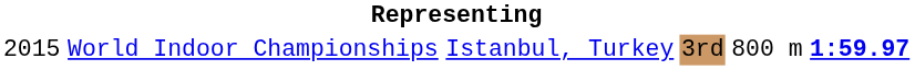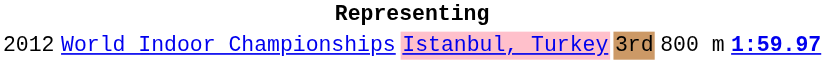 <table>
 <tr>
 <th colspan="6">Representing </th>
 </tr>
 <tr>
-<td>2015</td>
+<td>2012</td>
 <td><a href='#'>World Indoor Championships</a></td>
-<td><a href='#'>Istanbul, Turkey</a></td>
+<td style="background: pink;"><a href='#'>Istanbul, Turkey</a></td>
 <td bgcolor="cc9966">3rd</td>
 <td>800 m</td>
 <td><strong><a href='#'>1:59.97</a></strong></td>
 </tr>
 </table>
